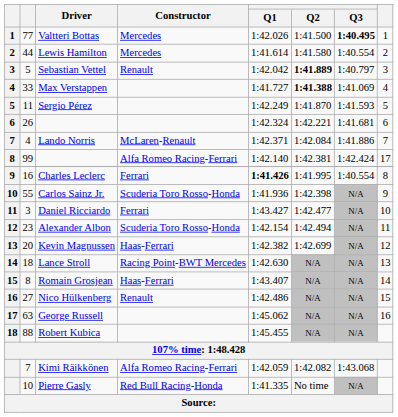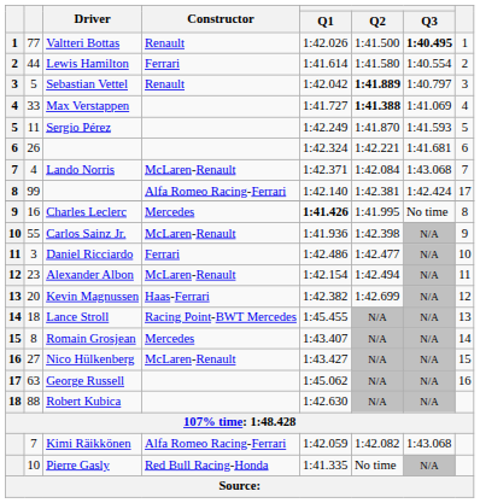 <table class="wikitable sortable" style="font-size:85%">
 <tr>
 <th rowspan=2></th>
 <th rowspan=2></th>
 <th rowspan=2>Driver</th>
 <th rowspan=2>Constructor</th>
 <th colspan=3></th>
 <th rowspan=2></th>
 </tr>
 <tr>
 <th>Q1</th>
 <th>Q2</th>
 <th>Q3</th>
 </tr>
 <tr>
 <th>1</th>
 <td align="center">77</td>
 <td data-sort-value="BOT"> <a href='#'>Valtteri Bottas</a></td>
-<td><a href='#'>Mercedes</a></td>
+<td><a href='#'>Renault</a></td>
 <td>1:42.026</td>
 <td>1:41.500</td>
 <td><strong>1:40.495</strong></td>
 <td align="center">1</td>
 </tr>
 <tr>
 <th>2</th>
 <td align="center">44</td>
 <td data-sort-value="HAM"> <a href='#'>Lewis Hamilton</a></td>
-<td><a href='#'>Mercedes</a></td>
+<td><a href='#'>Ferrari</a></td>
 <td>1:41.614</td>
 <td>1:41.580</td>
 <td>1:40.554</td>
 <td align="center">2</td>
 </tr>
 <tr>
 <th>3</th>
 <td align="center">5</td>
 <td data-sort-value="VET"> <a href='#'>Sebastian Vettel</a></td>
 <td><a href='#'>Renault</a></td>
 <td>1:42.042</td>
 <td><strong>1:41.889</strong></td>
 <td>1:40.797</td>
 <td align="center">3</td>
 </tr>
 <tr>
 <th>4</th>
 <td align="center">33</td>
 <td data-sort-value="VER"> <a href='#'>Max Verstappen</a></td>
 <td></td>
 <td>1:41.727</td>
 <td><strong>1:41.388</strong></td>
 <td>1:41.069</td>
 <td align="center">4</td>
 </tr>
 <tr>
 <th>5</th>
 <td align="center">11</td>
 <td data-sort-value="PER"> <a href='#'>Sergio Pérez</a></td>
 <td></td>
 <td>1:42.249</td>
 <td>1:41.870</td>
 <td>1:41.593</td>
 <td align="center">5</td>
 </tr>
 <tr>
 <th>6</th>
 <td align="center">26</td>
 <td data-sort-value="KVY"></td>
 <td></td>
 <td>1:42.324</td>
 <td>1:42.221</td>
 <td>1:41.681</td>
 <td align="center">6</td>
 </tr>
 <tr>
 <th>7</th>
 <td align="center">4</td>
 <td data-sort-value="NOR"> <a href='#'>Lando Norris</a></td>
 <td><a href='#'>McLaren</a>-<a href='#'>Renault</a></td>
 <td>1:42.371</td>
 <td>1:42.084</td>
-<td>1:41.886</td>
+<td>1:43.068</td>
 <td align="center">7</td>
 </tr>
 <tr>
 <th>8</th>
 <td align="center">99</td>
 <td data-sort-value="GIO"></td>
 <td><a href='#'>Alfa Romeo Racing</a>-<a href='#'>Ferrari</a></td>
 <td>1:42.140</td>
 <td>1:42.381</td>
 <td>1:42.424</td>
 <td align="center">17</td>
 </tr>
 <tr>
 </tr>
 <tr>
 <th>9</th>
 <td align="center">16</td>
 <td data-sort-value="LEC"> <a href='#'>Charles Leclerc</a></td>
-<td><a href='#'>Ferrari</a></td>
+<td><a href='#'>Mercedes</a></td>
 <td><strong>1:41.426</strong></td>
 <td>1:41.995</td>
-<td>1:40.554</td>
+<td data-sort-value = "2">No time</td>
 <td align="center">8</td>
 </tr>
 <tr>
 <th>10</th>
 <td align="center">55</td>
 <td data-sort-value="SAI"> <a href='#'>Carlos Sainz Jr.</a></td>
-<td><a href='#'>Scuderia Toro Rosso</a>-<a href='#'>Honda</a></td>
+<td><a href='#'>McLaren</a>-<a href='#'>Renault</a></td>
 <td>1:41.936</td>
 <td>1:42.398</td>
 <td style="background: silver" align="center"><small>N/A</small></td>
 <td align="center">9</td>
 </tr>
 <tr>
 <th>11</th>
 <td align="center">3</td>
 <td data-sort-value="RIC"> <a href='#'>Daniel Ricciardo</a></td>
 <td><a href='#'>Ferrari</a></td>
-<td>1:43.427</td>
+<td>1:42.486</td>
 <td>1:42.477</td>
 <td style="background: silver" align="center"><small>N/A</small></td>
 <td align="center">10</td>
 </tr>
 <tr>
 <th>12</th>
 <td align="center">23</td>
 <td data-sort-value="ALB"> <a href='#'>Alexander Albon</a></td>
-<td><a href='#'>Scuderia Toro Rosso</a>-<a href='#'>Honda</a></td>
+<td><a href='#'>McLaren</a>-<a href='#'>Renault</a></td>
 <td>1:42.154</td>
 <td>1:42.494</td>
 <td style="background: silver" align="center"><small>N/A</small></td>
 <td align="center">11</td>
 </tr>
 <tr>
 <th>13</th>
 <td align="center">20</td>
 <td data-sort-value="MAG"> <a href='#'>Kevin Magnussen</a></td>
 <td><a href='#'>Haas</a>-<a href='#'>Ferrari</a></td>
 <td>1:42.382</td>
 <td>1:42.699</td>
 <td style="background: silver" align="center"><small>N/A</small></td>
 <td align="center">12</td>
 </tr>
 <tr>
 <th>14</th>
 <td align="center">18</td>
 <td data-sort-value="STR"> <a href='#'>Lance Stroll</a></td>
 <td><a href='#'>Racing Point</a>-<a href='#'>BWT Mercedes</a></td>
-<td>1:42.630</td>
+<td>1:45.455</td>
 <td style="background: silver" align="center"><small>N/A</small></td>
 <td style="background: silver" align="center"><small>N/A</small></td>
 <td align="center">13</td>
 </tr>
 <tr>
 <th>15</th>
 <td align="center">8</td>
 <td data-sort-value="GRO"> <a href='#'>Romain Grosjean</a></td>
-<td><a href='#'>Haas</a>-<a href='#'>Ferrari</a></td>
+<td><a href='#'>Mercedes</a></td>
 <td>1:43.407</td>
 <td style="background: silver" align="center"><small>N/A</small></td>
 <td style="background: silver" align="center"><small>N/A</small></td>
 <td align="center">14</td>
 </tr>
 <tr>
 <th>16</th>
 <td align="center">27</td>
 <td data-sort-value="HUL"> <a href='#'>Nico Hülkenberg</a></td>
-<td><a href='#'>Renault</a></td>
-<td>1:42.486</td>
+<td><a href='#'>McLaren</a>-<a href='#'>Renault</a></td>
+<td>1:43.427</td>
 <td style="background: silver" align="center"><small>N/A</small></td>
 <td style="background: silver" align="center"><small>N/A</small></td>
 <td align="center">15</td>
 </tr>
 <tr>
 <th>17</th>
 <td align="center">63</td>
 <td data-sort-value="RUS"> <a href='#'>George Russell</a></td>
 <td></td>
 <td>1:45.062</td>
 <td style="background: silver" align="center"><small>N/A</small></td>
 <td style="background: silver" align="center"><small>N/A</small></td>
 <td align="center">16</td>
 </tr>
 <tr>
 <th>18</th>
 <td align="center">88</td>
 <td data-sort-value="KUB"> <a href='#'>Robert Kubica</a></td>
 <td></td>
-<td>1:45.455</td>
+<td>1:42.630</td>
 <td style="background: silver" align="center"><small>N/A</small></td>
 <td style="background: silver" align="center"><small>N/A</small></td>
 <td align="center" data-sort-value="21"></td>
 </tr>
 <tr class="sortbottom">
 <th colspan="8"><a href='#'>107% time</a>: 1:48.428</th>
 </tr>
 <tr>
 <th data-sort-value="21"></th>
 <td align="center">7</td>
 <td data-sort-value="RAI"> <a href='#'>Kimi Räikkönen</a></td>
 <td><a href='#'>Alfa Romeo Racing</a>-<a href='#'>Ferrari</a></td>
 <td>1:42.059</td>
 <td>1:42.082</td>
 <td>1:43.068</td>
 <td align="center" data-sort-value="22"></td>
 </tr>
 <tr>
 <th data-sort-value="22"></th>
 <td align="center">10</td>
 <td data-sort-value="GAS"> <a href='#'>Pierre Gasly</a></td>
 <td><a href='#'>Red Bull Racing</a>-<a href='#'>Honda</a></td>
 <td>1:41.335</td>
 <td data-sort-value = "2">No time</td>
 <td style="background: silver" align="center"><small>N/A</small></td>
 <td align="center" data-sort-value = "23"></td>
 </tr>
 <tr>
 <th colspan="8">Source:</th>
 </tr>
 </table>
